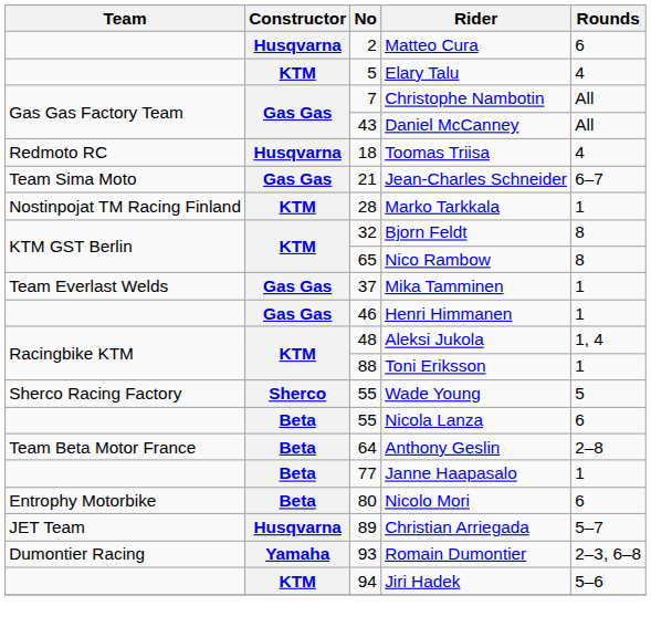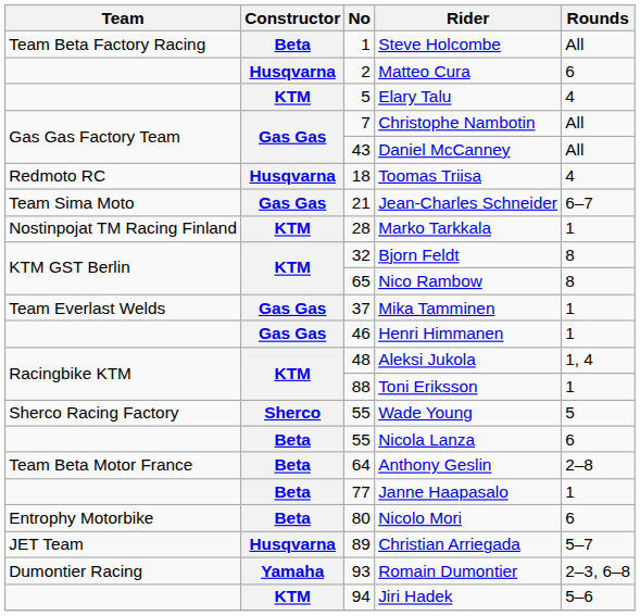 <table class="wikitable" style="font-size: 85%;">
 <tr>
 <th>Team</th>
 <th>Constructor</th>
 <th>No</th>
 <th>Rider</th>
 <th>Rounds</th>
+</tr>
+<tr>
+<td>Team Beta Factory Racing</td>
+<th><a href='#'>Beta</a></th>
+<td align="right">1</td>
+<td> <a href='#'>Steve Holcombe</a></td>
+<td>All</td>
 </tr>
 <tr>
 <td></td>
 <th><a href='#'>Husqvarna</a></th>
 <td align="right">2</td>
 <td> <a href='#'>Matteo Cura</a></td>
 <td>6</td>
 </tr>
 <tr>
 <td></td>
 <th><a href='#'>KTM</a></th>
 <td align="right">5</td>
 <td> <a href='#'>Elary Talu</a></td>
 <td>4</td>
 </tr>
 <tr>
 <td rowspan=2>Gas Gas Factory Team</td>
 <th rowspan=2><a href='#'>Gas Gas</a></th>
 <td align="right">7</td>
 <td> <a href='#'>Christophe Nambotin</a></td>
 <td>All</td>
 </tr>
 <tr>
 <td align="right">43</td>
 <td> <a href='#'>Daniel McCanney</a></td>
 <td>All</td>
 </tr>
 <tr>
 <td>Redmoto RC</td>
 <th><a href='#'>Husqvarna</a></th>
 <td align="right">18</td>
 <td> <a href='#'>Toomas Triisa</a></td>
 <td>4</td>
 </tr>
 <tr>
 <td>Team Sima Moto</td>
 <th><a href='#'>Gas Gas</a></th>
 <td align="right">21</td>
 <td> <a href='#'>Jean-Charles Schneider</a></td>
 <td>6–7</td>
 </tr>
 <tr>
 <td>Nostinpojat TM Racing Finland</td>
 <th><a href='#'>KTM</a></th>
 <td align="right">28</td>
 <td> <a href='#'>Marko Tarkkala</a></td>
 <td>1</td>
 </tr>
 <tr>
 <td rowspan=2>KTM GST Berlin</td>
 <th rowspan=2><a href='#'>KTM</a></th>
 <td align="right">32</td>
 <td> <a href='#'>Bjorn Feldt</a></td>
 <td>8</td>
 </tr>
 <tr>
 <td align="right">65</td>
 <td> <a href='#'>Nico Rambow</a></td>
 <td>8</td>
 </tr>
 <tr>
 <td>Team Everlast Welds</td>
 <th><a href='#'>Gas Gas</a></th>
 <td align="right">37</td>
 <td> <a href='#'>Mika Tamminen</a></td>
 <td>1</td>
 </tr>
 <tr>
 <td></td>
 <th><a href='#'>Gas Gas</a></th>
 <td align="right">46</td>
 <td> <a href='#'>Henri Himmanen</a></td>
 <td>1</td>
 </tr>
 <tr>
 <td rowspan=2>Racingbike KTM</td>
 <th rowspan=2><a href='#'>KTM</a></th>
 <td align="right">48</td>
 <td> <a href='#'>Aleksi Jukola</a></td>
 <td>1, 4</td>
 </tr>
 <tr>
 <td align="right">88</td>
 <td> <a href='#'>Toni Eriksson</a></td>
 <td>1</td>
 </tr>
 <tr>
 <td>Sherco Racing Factory</td>
 <th><a href='#'>Sherco</a></th>
 <td align="right">55</td>
 <td> <a href='#'>Wade Young</a></td>
 <td>5</td>
 </tr>
 <tr>
 <td></td>
 <th><a href='#'>Beta</a></th>
 <td align="right">55</td>
 <td> <a href='#'>Nicola Lanza</a></td>
 <td>6</td>
 </tr>
 <tr>
 <td>Team Beta Motor France</td>
 <th><a href='#'>Beta</a></th>
 <td align="right">64</td>
 <td> <a href='#'>Anthony Geslin</a></td>
 <td>2–8</td>
 </tr>
 <tr>
 <td></td>
 <th><a href='#'>Beta</a></th>
 <td align="right">77</td>
 <td> <a href='#'>Janne Haapasalo</a></td>
 <td>1</td>
 </tr>
 <tr>
 <td>Entrophy Motorbike</td>
 <th><a href='#'>Beta</a></th>
 <td align="right">80</td>
 <td> <a href='#'>Nicolo Mori</a></td>
 <td>6</td>
 </tr>
 <tr>
 <td>JET Team</td>
 <th><a href='#'>Husqvarna</a></th>
 <td align="right">89</td>
 <td> <a href='#'>Christian Arriegada</a></td>
 <td>5–7</td>
 </tr>
 <tr>
 <td>Dumontier Racing</td>
 <th><a href='#'>Yamaha</a></th>
 <td align="right">93</td>
 <td> <a href='#'>Romain Dumontier</a></td>
 <td>2–3, 6–8</td>
 </tr>
 <tr>
 <td></td>
 <th><a href='#'>KTM</a></th>
 <td align="right">94</td>
 <td> <a href='#'>Jiri Hadek</a></td>
 <td>5–6</td>
 </tr>
 <tr>
 </tr>
 </table>
